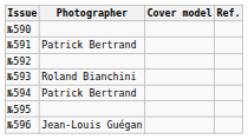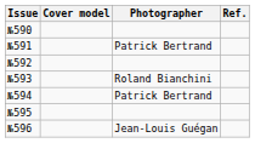 <table class="wikitable">
 <tr>
 <th>Issue</th>
+<th>Cover model</th>
 <th>Photographer</th>
-<th>Cover model</th>
 <th>Ref.</th>
 </tr>
 <tr>
 <td>№590</td>
 <td></td>
 <td></td>
 <td></td>
 </tr>
 <tr>
 <td>№591</td>
+<td></td>
 <td>Patrick Bertrand</td>
-<td></td>
 <td></td>
 </tr>
 <tr>
 <td>№592</td>
 <td></td>
 <td></td>
 <td></td>
 </tr>
 <tr>
 <td>№593</td>
+<td></td>
 <td>Roland Bianchini</td>
-<td></td>
 <td></td>
 </tr>
 <tr>
 <td>№594</td>
+<td></td>
 <td>Patrick Bertrand</td>
-<td></td>
 <td></td>
 </tr>
 <tr>
 <td>№595</td>
 <td></td>
 <td></td>
 <td></td>
 </tr>
 <tr>
 <td>№596</td>
+<td></td>
 <td>Jean-Louis Guégan</td>
-<td></td>
 <td></td>
 </tr>
 </table>
